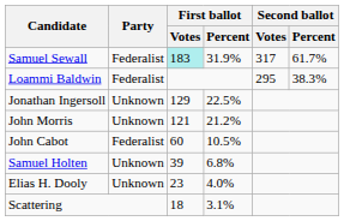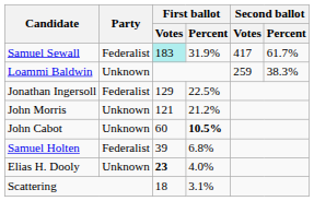 <table class=wikitable>
 <tr>
 <th rowspan=2>Candidate</th>
 <th rowspan=2>Party</th>
 <th colspan=2>First ballot</th>
 <th colspan=2>Second ballot</th>
 </tr>
 <tr>
 <th>Votes</th>
 <th>Percent</th>
 <th>Votes</th>
 <th>Percent</th>
 </tr>
 <tr>
 <td><a href='#'>Samuel Sewall</a></td>
 <td>Federalist</td>
 <td style="background: paleturquoise;">183</td>
 <td>31.9%</td>
-<td>317</td>
+<td>417</td>
 <td>61.7%</td>
 </tr>
 <tr>
 <td><a href='#'>Loammi Baldwin</a></td>
-<td>Federalist</td>
+<td>Unknown</td>
 <td colspan=2></td>
-<td>295</td>
+<td>259</td>
 <td>38.3%</td>
 </tr>
 <tr>
 <td>Jonathan Ingersoll</td>
-<td>Unknown</td>
+<td>Federalist</td>
 <td>129</td>
 <td>22.5%</td>
 <td colspan=2></td>
 </tr>
 <tr>
 <td>John Morris</td>
 <td>Unknown</td>
 <td>121</td>
 <td>21.2%</td>
 <td colspan=2></td>
 </tr>
 <tr>
 <td>John Cabot</td>
-<td>Federalist</td>
+<td>Unknown</td>
 <td>60</td>
-<td>10.5%</td>
+<td><strong>10.5%</strong></td>
 <td colspan=2></td>
 </tr>
 <tr>
 <td><a href='#'>Samuel Holten</a></td>
-<td>Unknown</td>
+<td>Federalist</td>
 <td>39</td>
 <td>6.8%</td>
 <td colspan=2></td>
 </tr>
 <tr>
 <td>Elias H. Dooly</td>
 <td>Unknown</td>
-<td>23</td>
+<td><strong>23</strong></td>
 <td>4.0%</td>
 <td colspan=2></td>
 </tr>
 <tr>
 <td colspan=2>Scattering</td>
 <td>18</td>
 <td>3.1%</td>
 <td colspan=2></td>
 </tr>
 </table>
